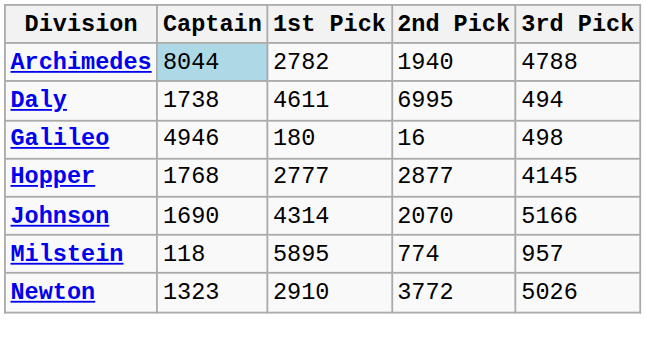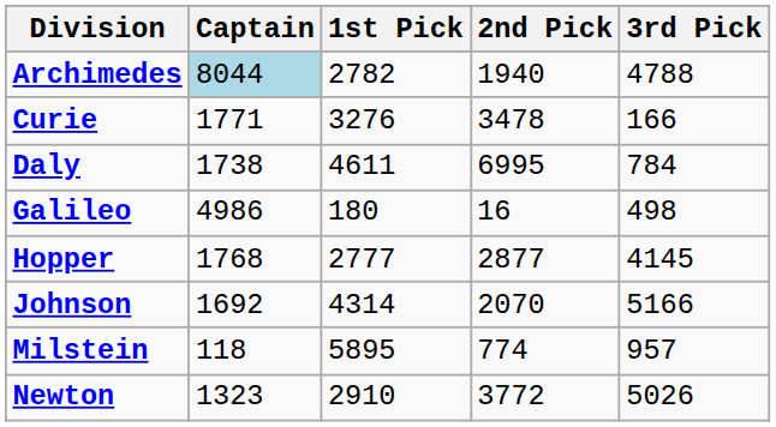 <table class="wikitable">
 <tr>
 <th><strong>Division</strong></th>
 <th>Captain</th>
 <th>1st Pick</th>
 <th>2nd Pick</th>
 <th>3rd Pick</th>
 </tr>
 <tr>
 <td><strong><a href='#'>Archimedes</a></strong></td>
 <td style="background: lightblue;">8044</td>
 <td>2782</td>
 <td>1940</td>
 <td>4788</td>
 </tr>
 <tr>
+<td><strong><a href='#'>Curie</a></strong></td>
+<td>1771</td>
+<td>3276</td>
+<td>3478</td>
+<td>166</td>
+</tr>
+<tr>
 <td><strong><a href='#'>Daly</a></strong></td>
 <td>1738</td>
 <td>4611</td>
 <td>6995</td>
-<td>494</td>
+<td>784</td>
 </tr>
 <tr>
 <td><strong><a href='#'>Galileo</a></strong></td>
-<td>4946</td>
+<td>4986</td>
 <td>180</td>
 <td>16</td>
 <td>498</td>
 </tr>
 <tr>
 <td><strong><a href='#'>Hopper</a></strong></td>
 <td>1768</td>
 <td>2777</td>
 <td>2877</td>
 <td>4145</td>
 </tr>
 <tr>
 <td><strong><a href='#'>Johnson</a></strong></td>
-<td>1690</td>
+<td>1692</td>
 <td>4314</td>
 <td>2070</td>
 <td>5166</td>
 </tr>
 <tr>
 <td><strong><a href='#'>Milstein</a></strong></td>
 <td>118</td>
 <td>5895</td>
 <td>774</td>
 <td>957</td>
 </tr>
 <tr>
 <td><strong><a href='#'>Newton</a></strong></td>
 <td>1323</td>
 <td>2910</td>
 <td>3772</td>
 <td>5026</td>
 </tr>
 </table>
